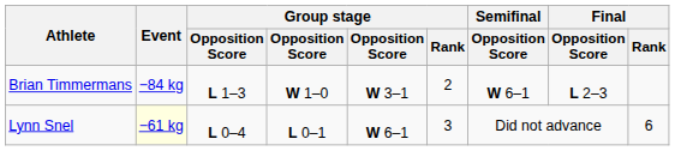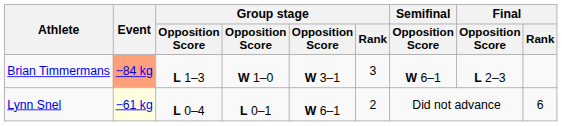 <table class="wikitable" style="text-align:center; font-size:90%">
 <tr>
 <th rowspan=2>Athlete</th>
 <th rowspan=2>Event</th>
 <th colspan=4>Group stage</th>
 <th>Semifinal</th>
 <th colspan=2>Final</th>
 </tr>
 <tr style="font-size:95%">
 <th>Opposition<br>Score</th>
 <th>Opposition<br>Score</th>
 <th>Opposition<br>Score</th>
 <th>Rank</th>
 <th>Opposition<br>Score</th>
 <th>Opposition<br>Score</th>
 <th>Rank</th>
 </tr>
 <tr>
 <td align=left><a href='#'>Brian Timmermans</a></td>
-<td align=left><a href='#'>−84 kg</a></td>
+<td align=left style="background: lightsalmon;"><a href='#'>−84 kg</a></td>
 <td><br><strong>L</strong> 1–3</td>
 <td><br><strong>W</strong> 1–0</td>
 <td><br><strong>W</strong> 3–1</td>
-<td>2</td>
+<td>3</td>
 <td><br><strong>W</strong> 6–1</td>
 <td><br><strong>L</strong> 2–3</td>
 <td></td>
 </tr>
 <tr>
 <td align=left><a href='#'>Lynn Snel</a></td>
 <td align=left style="background: lightyellow;"><a href='#'>−61 kg</a></td>
 <td><br><strong>L</strong> 0–4</td>
 <td><br><strong>L</strong> 0–1</td>
 <td><br><strong>W</strong> 6–1</td>
-<td>3</td>
+<td>2</td>
 <td colspan=2>Did not advance</td>
 <td>6</td>
 </tr>
 </table>
